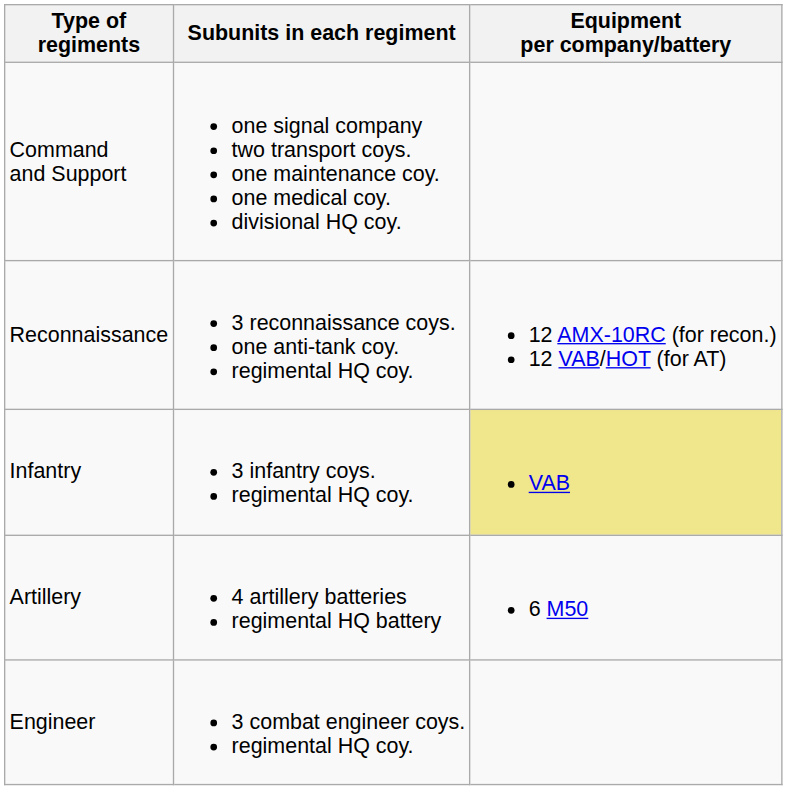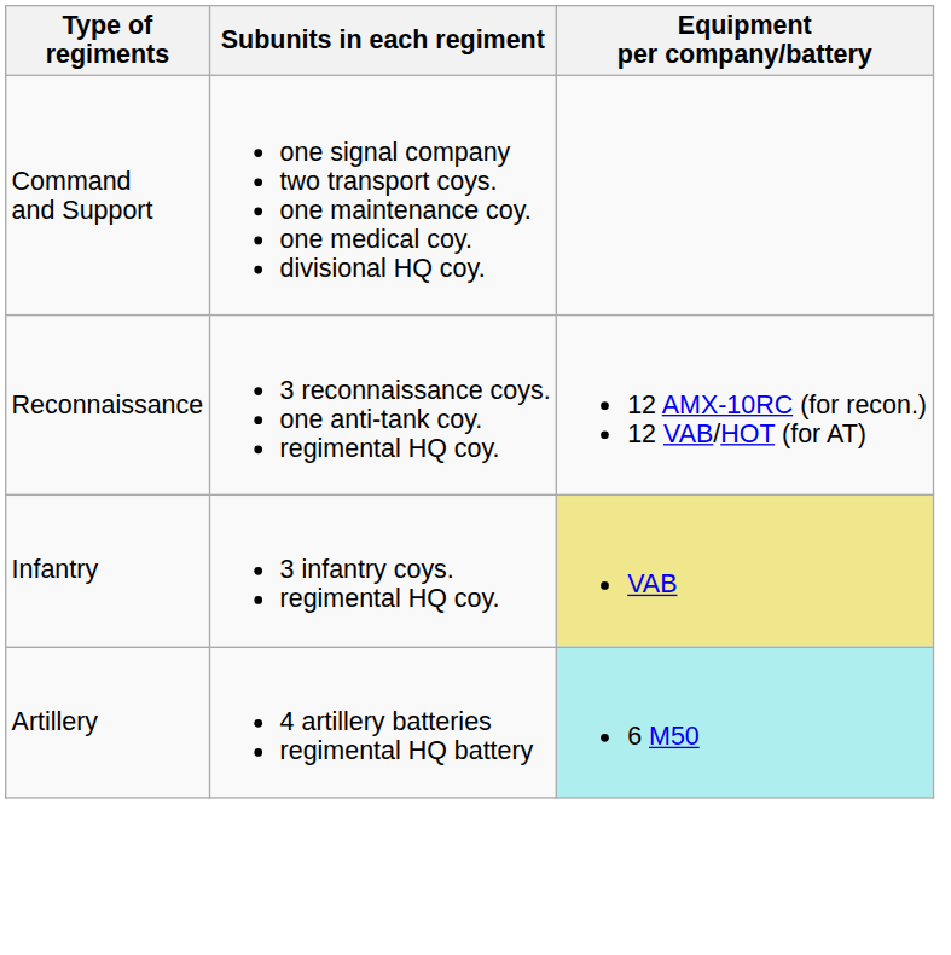 <table class="wikitable">
 <tr>
 <th>Type of<br>regiments</th>
 <th>Subunits in each regiment</th>
 <th>Equipment<br>per company/battery</th>
 </tr>
 <tr>
 <td>Command<br>and Support</td>
 <td><br><ul><li>one signal company</li><li>two transport coys.</li><li>one maintenance coy.</li><li>one medical coy.</li><li>divisional HQ coy.</li></ul></td>
 <td></td>
 </tr>
 <tr>
 <td>Reconnaissance</td>
 <td><br><ul><li>3 reconnaissance coys.</li><li>one anti-tank coy.</li><li>regimental HQ coy.</li></ul></td>
 <td><br><ul><li>12 <a href='#'>AMX-10RC</a> (for recon.)</li><li>12 <a href='#'>VAB</a>/<a href='#'>HOT</a> (for AT)</li></ul></td>
 </tr>
 <tr>
 <td>Infantry</td>
 <td><br><ul><li>3 infantry coys.</li><li>regimental HQ coy.</li></ul></td>
 <td style="background: khaki;"><br><ul><li><a href='#'>VAB</a></li></ul></td>
 </tr>
 <tr>
 <td>Artillery</td>
 <td><br><ul><li>4 artillery batteries</li><li>regimental HQ battery</li></ul></td>
-<td><br><ul><li>6 <a href='#'>M50</a></li></ul></td>
-</tr>
-<tr>
-<td>Engineer</td>
-<td><br><ul><li>3 combat engineer coys.</li><li>regimental HQ coy.</li></ul></td>
-<td></td>
+<td style="background: paleturquoise;"><br><ul><li>6 <a href='#'>M50</a></li></ul></td>
 </tr>
 </table>
